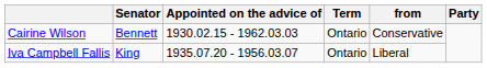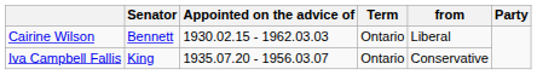 <table class="sortable wikitable">
 <tr>
 <th></th>
 <th>Senator</th>
 <th>Appointed on the advice of</th>
 <th>Term</th>
 <th>from</th>
 <th>Party</th>
 </tr>
 <tr>
 <td><a href='#'>Cairine Wilson</a></td>
 <td><a href='#'>Bennett</a></td>
 <td>1930.02.15 - 1962.03.03</td>
 <td>Ontario</td>
-<td>Conservative</td>
+<td>Liberal</td>
 </tr>
 <tr>
 <td><a href='#'>Iva Campbell Fallis</a></td>
 <td><a href='#'>King</a></td>
 <td>1935.07.20 - 1956.03.07</td>
 <td>Ontario</td>
-<td>Liberal</td>
+<td>Conservative</td>
 </tr>
 </table>
